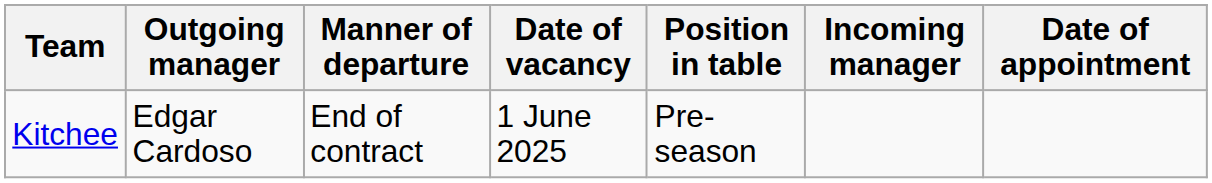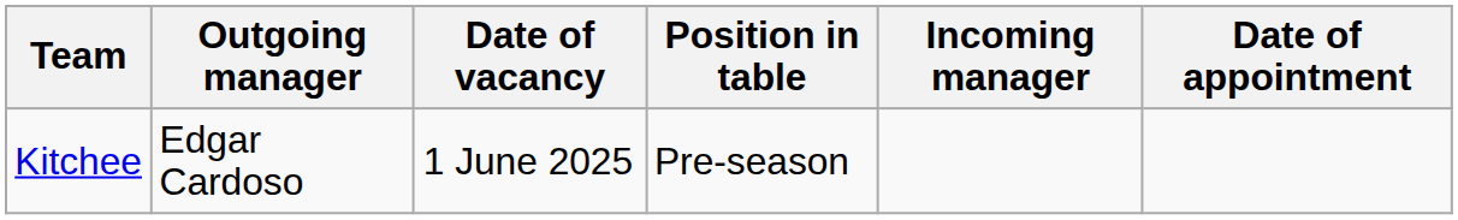 <table class="wikitable">
 <tr>
 <th>Team</th>
 <th>Outgoing manager</th>
-<th>Manner of departure</th>
 <th>Date of vacancy</th>
 <th>Position in table</th>
 <th>Incoming manager</th>
 <th>Date of appointment</th>
 </tr>
 <tr>
 <td><a href='#'>Kitchee</a></td>
 <td> Edgar Cardoso</td>
-<td>End of contract</td>
 <td>1 June 2025</td>
 <td>Pre-season</td>
 <td></td>
 <td></td>
 </tr>
 </table>
